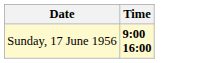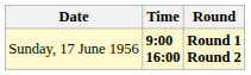 <table class="wikitable">
 <tr>
 <th>Date</th>
 <th>Time</th>
+<th>Round</th>
 </tr>
 <tr style=background:lemonchiffon>
 <td>Sunday, 17 June 1956</td>
 <td><strong>9:00</strong><br><strong>16:00</strong></td>
+<td><strong>Round 1</strong><br><strong>Round 2</strong></td>
 </tr>
 </table>
